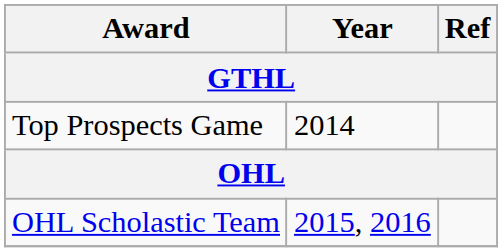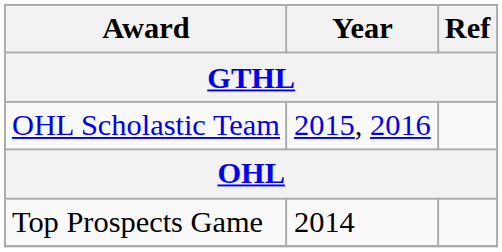 <table class="wikitable">
 <tr>
 <th>Award</th>
 <th>Year</th>
 <th>Ref</th>
 </tr>
 <tr>
 <th colspan="3"><a href='#'>GTHL</a></th>
 </tr>
 <tr>
-<td>Top Prospects Game</td>
-<td>2014</td>
+<td><a href='#'>OHL Scholastic Team</a></td>
+<td><a href='#'>2015</a>, <a href='#'>2016</a></td>
 <td></td>
 </tr>
 <tr>
 <th colspan="3"><a href='#'>OHL</a></th>
 </tr>
 <tr>
-<td><a href='#'>OHL Scholastic Team</a></td>
-<td><a href='#'>2015</a>, <a href='#'>2016</a></td>
+<td>Top Prospects Game</td>
+<td>2014</td>
 <td></td>
 </tr>
 <tr>
 </tr>
 </table>
